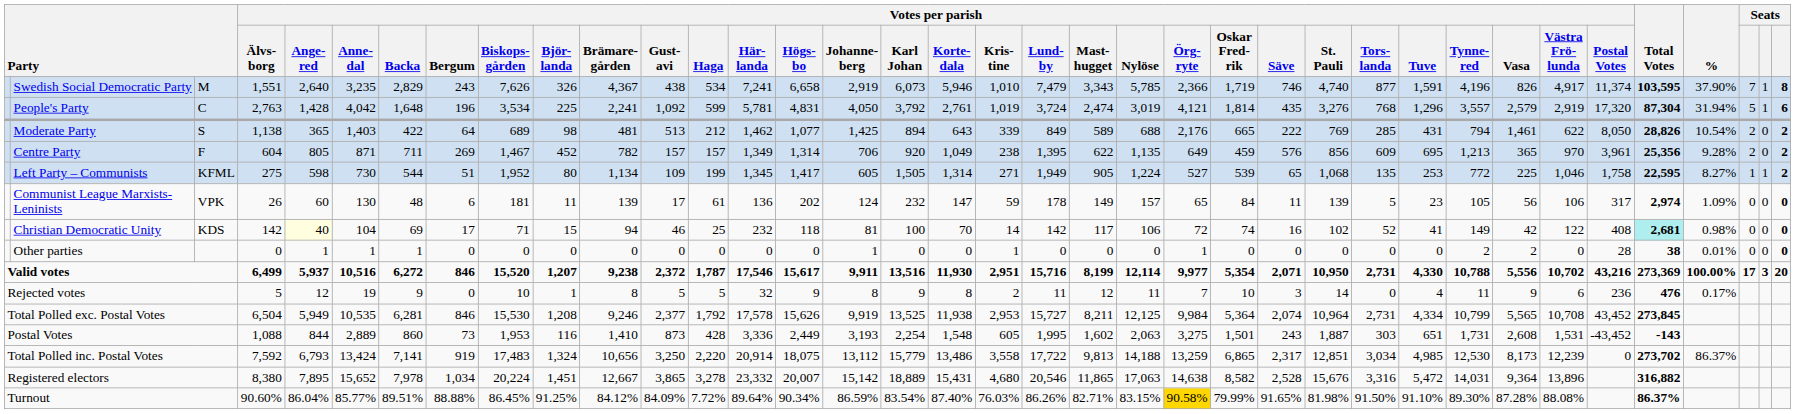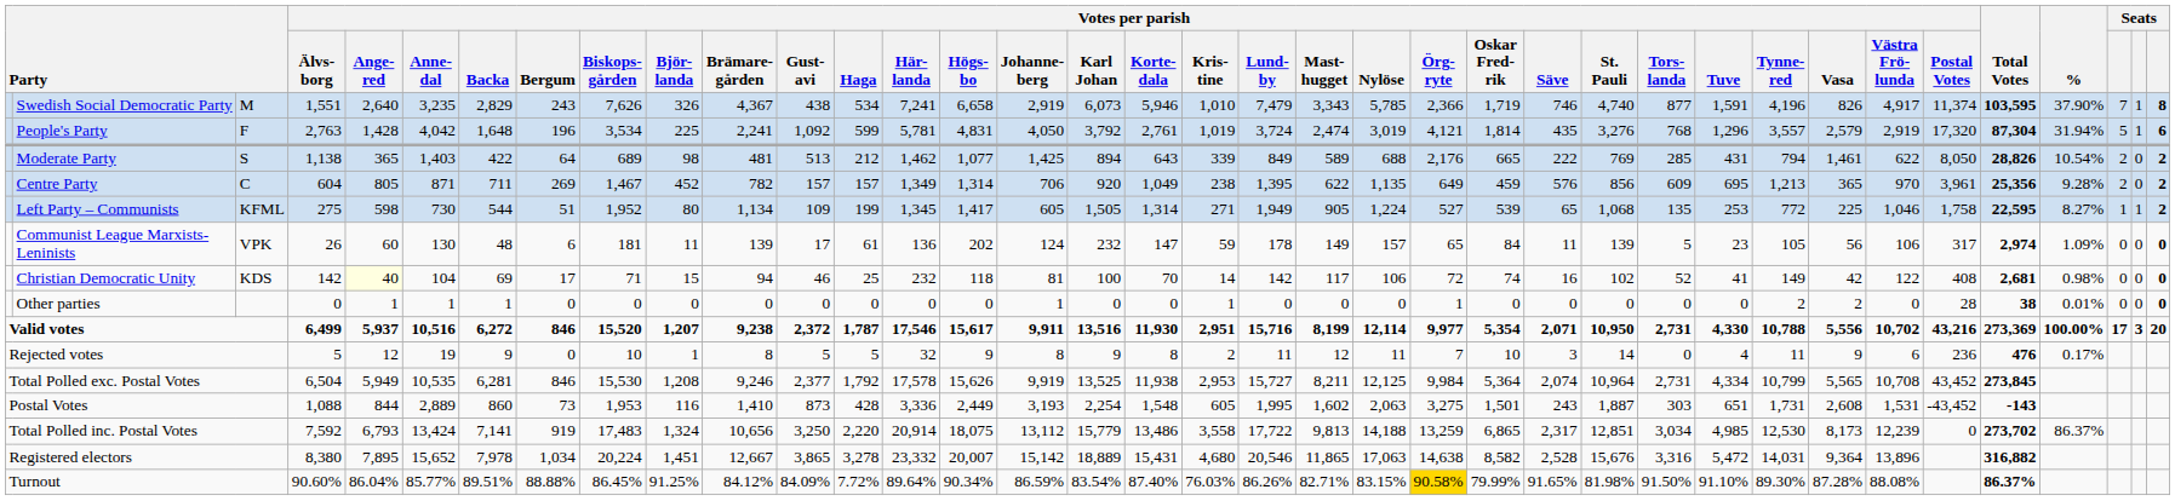 <table class="wikitable" border="1" style="text-align:right;">
 <tr>
 <th style="text-align:left;" valign=bottom rowspan=2 colspan=3>Party</th>
 <th colspan=29>Votes per parish</th>
 <th align=center valign=bottom rowspan=2 width="50">Total Votes</th>
 <th align=center valign=bottom rowspan=2 width="50">%</th>
 <th colspan=3>Seats</th>
 </tr>
 <tr>
 <th align=center valign=bottom width="50">Älvs- borg</th>
 <th align=center valign=bottom width="50"><a href='#'>Ange- red</a></th>
 <th align=center valign=bottom width="50"><a href='#'>Anne- dal</a></th>
 <th align=center valign=bottom width="50"><a href='#'>Backa</a></th>
 <th align=center valign=bottom width="50">Bergum</th>
 <th align=center valign=bottom width="50"><a href='#'>Biskops- gården</a></th>
 <th align=center valign=bottom width="50"><a href='#'>Björ- landa</a></th>
 <th align=center valign=bottom width="50">Brämare- gården</th>
 <th align=center valign=bottom width="50">Gust- avi</th>
 <th align=center valign=bottom width="50"><a href='#'>Haga</a></th>
 <th align=center valign=bottom width="50"><a href='#'>Här- landa</a></th>
 <th align=center valign=bottom width="50"><a href='#'>Högs- bo</a></th>
 <th align=center valign=bottom width="50">Johanne- berg</th>
 <th align=center valign=bottom width="50">Karl Johan</th>
 <th align=center valign=bottom width="50"><a href='#'>Korte- dala</a></th>
 <th align=center valign=bottom width="50">Kris- tine</th>
 <th align=center valign=bottom width="50"><a href='#'>Lund- by</a></th>
 <th align=center valign=bottom width="50">Mast- hugget</th>
 <th align=center valign=bottom width="50">Nylöse</th>
 <th align=center valign=bottom width="50"><a href='#'>Örg- ryte</a></th>
 <th align=center valign=bottom width="50">Oskar Fred- rik</th>
 <th align=center valign=bottom width="50"><a href='#'>Säve</a></th>
 <th align=center valign=bottom width="50">St. Pauli</th>
 <th align=center valign=bottom width="50"><a href='#'>Tors- landa</a></th>
 <th align=center valign=bottom width="50"><a href='#'>Tuve</a></th>
 <th align=center valign=bottom width="50"><a href='#'>Tynne- red</a></th>
 <th align=center valign=bottom width="50">Vasa</th>
 <th align=center valign=bottom width="50"><a href='#'>Västra Frö- lunda</a></th>
 <th align=center valign=bottom width="50"><a href='#'>Postal Votes</a></th>
 <th align=center valign=bottom width="20"><small></small></th>
 <th align=center valign=bottom width="20"><small><a href='#'></a></small></th>
 <th align=center valign=bottom width="20"><small></small></th>
 </tr>
 <tr style="background:#CEE0F2;">
 <td></td>
 <td align=left style="white-space: nowrap;"><a href='#'>Swedish Social Democratic Party</a></td>
 <td align=left>M</td>
 <td>1,551</td>
 <td>2,640</td>
 <td>3,235</td>
 <td>2,829</td>
 <td>243</td>
 <td>7,626</td>
 <td>326</td>
 <td>4,367</td>
 <td>438</td>
 <td>534</td>
 <td>7,241</td>
 <td>6,658</td>
 <td>2,919</td>
 <td>6,073</td>
 <td>5,946</td>
 <td>1,010</td>
 <td>7,479</td>
 <td>3,343</td>
 <td>5,785</td>
 <td>2,366</td>
 <td>1,719</td>
 <td>746</td>
 <td>4,740</td>
 <td>877</td>
 <td>1,591</td>
 <td>4,196</td>
 <td>826</td>
 <td>4,917</td>
 <td>11,374</td>
 <td><strong>103,595</strong></td>
 <td>37.90%</td>
 <td>7</td>
 <td>1</td>
 <td><strong>8</strong></td>
 </tr>
 <tr style="background:#CEE0F2;">
 <td></td>
 <td align=left><a href='#'>People's Party</a></td>
-<td align=left>C</td>
+<td align=left>F</td>
 <td>2,763</td>
 <td>1,428</td>
 <td>4,042</td>
 <td>1,648</td>
 <td>196</td>
 <td>3,534</td>
 <td>225</td>
 <td>2,241</td>
 <td>1,092</td>
 <td>599</td>
 <td>5,781</td>
 <td>4,831</td>
 <td>4,050</td>
 <td>3,792</td>
 <td>2,761</td>
 <td>1,019</td>
 <td>3,724</td>
 <td>2,474</td>
 <td>3,019</td>
 <td>4,121</td>
 <td>1,814</td>
 <td>435</td>
 <td>3,276</td>
 <td>768</td>
 <td>1,296</td>
 <td>3,557</td>
 <td>2,579</td>
 <td>2,919</td>
 <td>17,320</td>
 <td><strong>87,304</strong></td>
 <td>31.94%</td>
 <td>5</td>
 <td>1</td>
 <td><strong>6</strong></td>
 </tr>
 <tr style="background:#CEE0F2; border-top:3px solid darkgray;">
 <td></td>
 <td align=left><a href='#'>Moderate Party</a></td>
 <td align=left>S</td>
 <td>1,138</td>
 <td>365</td>
 <td>1,403</td>
 <td>422</td>
 <td>64</td>
 <td>689</td>
 <td>98</td>
 <td>481</td>
 <td>513</td>
 <td>212</td>
 <td>1,462</td>
 <td>1,077</td>
 <td>1,425</td>
 <td>894</td>
 <td>643</td>
 <td>339</td>
 <td>849</td>
 <td>589</td>
 <td>688</td>
 <td>2,176</td>
 <td>665</td>
 <td>222</td>
 <td>769</td>
 <td>285</td>
 <td>431</td>
 <td>794</td>
 <td>1,461</td>
 <td>622</td>
 <td>8,050</td>
 <td><strong>28,826</strong></td>
 <td>10.54%</td>
 <td>2</td>
 <td>0</td>
 <td><strong>2</strong></td>
 </tr>
 <tr style="background:#CEE0F2;">
 <td></td>
 <td align=left><a href='#'>Centre Party</a></td>
-<td align=left>F</td>
+<td align=left>C</td>
 <td>604</td>
 <td>805</td>
 <td>871</td>
 <td>711</td>
 <td>269</td>
 <td>1,467</td>
 <td>452</td>
 <td>782</td>
 <td>157</td>
 <td>157</td>
 <td>1,349</td>
 <td>1,314</td>
 <td>706</td>
 <td>920</td>
 <td>1,049</td>
 <td>238</td>
 <td>1,395</td>
 <td>622</td>
 <td>1,135</td>
 <td>649</td>
 <td>459</td>
 <td>576</td>
 <td>856</td>
 <td>609</td>
 <td>695</td>
 <td>1,213</td>
 <td>365</td>
 <td>970</td>
 <td>3,961</td>
 <td><strong>25,356</strong></td>
 <td>9.28%</td>
 <td>2</td>
 <td>0</td>
 <td><strong>2</strong></td>
 </tr>
 <tr style="background:#CEE0F2;">
 <td></td>
 <td align=left><a href='#'>Left Party – Communists</a></td>
 <td align=left>KFML</td>
 <td>275</td>
 <td>598</td>
 <td>730</td>
 <td>544</td>
 <td>51</td>
 <td>1,952</td>
 <td>80</td>
 <td>1,134</td>
 <td>109</td>
 <td>199</td>
 <td>1,345</td>
 <td>1,417</td>
 <td>605</td>
 <td>1,505</td>
 <td>1,314</td>
 <td>271</td>
 <td>1,949</td>
 <td>905</td>
 <td>1,224</td>
 <td>527</td>
 <td>539</td>
 <td>65</td>
 <td>1,068</td>
 <td>135</td>
 <td>253</td>
 <td>772</td>
 <td>225</td>
 <td>1,046</td>
 <td>1,758</td>
 <td><strong>22,595</strong></td>
 <td>8.27%</td>
 <td>1</td>
 <td>1</td>
 <td><strong>2</strong></td>
 </tr>
 <tr>
 <td></td>
 <td align=left><a href='#'>Communist League Marxists-Leninists</a></td>
 <td align=left>VPK</td>
 <td>26</td>
 <td>60</td>
 <td>130</td>
 <td>48</td>
 <td>6</td>
 <td>181</td>
 <td>11</td>
 <td>139</td>
 <td>17</td>
 <td>61</td>
 <td>136</td>
 <td>202</td>
 <td>124</td>
 <td>232</td>
 <td>147</td>
 <td>59</td>
 <td>178</td>
 <td>149</td>
 <td>157</td>
 <td>65</td>
 <td>84</td>
 <td>11</td>
 <td>139</td>
 <td>5</td>
 <td>23</td>
 <td>105</td>
 <td>56</td>
 <td>106</td>
 <td>317</td>
 <td><strong>2,974</strong></td>
 <td>1.09%</td>
 <td>0</td>
 <td>0</td>
 <td><strong>0</strong></td>
 </tr>
 <tr>
 <td></td>
 <td align=left><a href='#'>Christian Democratic Unity</a></td>
 <td align=left>KDS</td>
 <td>142</td>
 <td style="background: lightyellow;">40</td>
 <td>104</td>
 <td>69</td>
 <td>17</td>
 <td>71</td>
 <td>15</td>
 <td>94</td>
 <td>46</td>
 <td>25</td>
 <td>232</td>
 <td>118</td>
 <td>81</td>
 <td>100</td>
 <td>70</td>
 <td>14</td>
 <td>142</td>
 <td>117</td>
 <td>106</td>
 <td>72</td>
 <td>74</td>
 <td>16</td>
 <td>102</td>
 <td>52</td>
 <td>41</td>
 <td>149</td>
 <td>42</td>
 <td>122</td>
 <td>408</td>
-<td style="background: paleturquoise;"><strong>2,681</strong></td>
+<td><strong>2,681</strong></td>
 <td>0.98%</td>
 <td>0</td>
 <td>0</td>
 <td><strong>0</strong></td>
 </tr>
 <tr>
 <td></td>
 <td align=left>Other parties</td>
 <td></td>
 <td>0</td>
 <td>1</td>
 <td>1</td>
 <td>1</td>
 <td>0</td>
 <td>0</td>
 <td>0</td>
 <td>0</td>
 <td>0</td>
 <td>0</td>
 <td>0</td>
 <td>0</td>
 <td>1</td>
 <td>0</td>
 <td>0</td>
 <td>1</td>
 <td>0</td>
 <td>0</td>
 <td>0</td>
 <td>1</td>
 <td>0</td>
 <td>0</td>
 <td>0</td>
 <td>0</td>
 <td>0</td>
 <td>2</td>
 <td>2</td>
 <td>0</td>
 <td>28</td>
 <td><strong>38</strong></td>
 <td>0.01%</td>
 <td>0</td>
 <td>0</td>
 <td><strong>0</strong></td>
 </tr>
 <tr style="font-weight:bold">
 <td align=left colspan=3>Valid votes</td>
 <td>6,499</td>
 <td>5,937</td>
 <td>10,516</td>
 <td>6,272</td>
 <td>846</td>
 <td>15,520</td>
 <td>1,207</td>
 <td>9,238</td>
 <td>2,372</td>
 <td>1,787</td>
 <td>17,546</td>
 <td>15,617</td>
 <td>9,911</td>
 <td>13,516</td>
 <td>11,930</td>
 <td>2,951</td>
 <td>15,716</td>
 <td>8,199</td>
 <td>12,114</td>
 <td>9,977</td>
 <td>5,354</td>
 <td>2,071</td>
 <td>10,950</td>
 <td>2,731</td>
 <td>4,330</td>
 <td>10,788</td>
 <td>5,556</td>
 <td>10,702</td>
 <td>43,216</td>
 <td>273,369</td>
 <td>100.00%</td>
 <td>17</td>
 <td>3</td>
 <td>20</td>
 </tr>
 <tr>
 <td align=left colspan=3>Rejected votes</td>
 <td>5</td>
 <td>12</td>
 <td>19</td>
 <td>9</td>
 <td>0</td>
 <td>10</td>
 <td>1</td>
 <td>8</td>
 <td>5</td>
 <td>5</td>
 <td>32</td>
 <td>9</td>
 <td>8</td>
 <td>9</td>
 <td>8</td>
 <td>2</td>
 <td>11</td>
 <td>12</td>
 <td>11</td>
 <td>7</td>
 <td>10</td>
 <td>3</td>
 <td>14</td>
 <td>0</td>
 <td>4</td>
 <td>11</td>
 <td>9</td>
 <td>6</td>
 <td>236</td>
 <td><strong>476</strong></td>
 <td>0.17%</td>
 <td></td>
 <td></td>
 <td></td>
 </tr>
 <tr>
 <td align=left colspan=3>Total Polled exc. Postal Votes</td>
 <td>6,504</td>
 <td>5,949</td>
 <td>10,535</td>
 <td>6,281</td>
 <td>846</td>
 <td>15,530</td>
 <td>1,208</td>
 <td>9,246</td>
 <td>2,377</td>
 <td>1,792</td>
 <td>17,578</td>
 <td>15,626</td>
 <td>9,919</td>
 <td>13,525</td>
 <td>11,938</td>
 <td>2,953</td>
 <td>15,727</td>
 <td>8,211</td>
 <td>12,125</td>
 <td>9,984</td>
 <td>5,364</td>
 <td>2,074</td>
 <td>10,964</td>
 <td>2,731</td>
 <td>4,334</td>
 <td>10,799</td>
 <td>5,565</td>
 <td>10,708</td>
 <td>43,452</td>
 <td><strong>273,845</strong></td>
 <td></td>
 <td></td>
 <td></td>
 <td></td>
 </tr>
 <tr>
 <td align=left colspan=3>Postal Votes</td>
 <td>1,088</td>
 <td>844</td>
 <td>2,889</td>
 <td>860</td>
 <td>73</td>
 <td>1,953</td>
 <td>116</td>
 <td>1,410</td>
 <td>873</td>
 <td>428</td>
 <td>3,336</td>
 <td>2,449</td>
 <td>3,193</td>
 <td>2,254</td>
 <td>1,548</td>
 <td>605</td>
 <td>1,995</td>
 <td>1,602</td>
 <td>2,063</td>
 <td>3,275</td>
 <td>1,501</td>
 <td>243</td>
 <td>1,887</td>
 <td>303</td>
 <td>651</td>
 <td>1,731</td>
 <td>2,608</td>
 <td>1,531</td>
 <td>-43,452</td>
 <td><strong>-143</strong></td>
 <td></td>
 <td></td>
 <td></td>
 <td></td>
 </tr>
 <tr>
 <td align=left colspan=3>Total Polled inc. Postal Votes</td>
 <td>7,592</td>
 <td>6,793</td>
 <td>13,424</td>
 <td>7,141</td>
 <td>919</td>
 <td>17,483</td>
 <td>1,324</td>
 <td>10,656</td>
 <td>3,250</td>
 <td>2,220</td>
 <td>20,914</td>
 <td>18,075</td>
 <td>13,112</td>
 <td>15,779</td>
 <td>13,486</td>
 <td>3,558</td>
 <td>17,722</td>
 <td>9,813</td>
 <td>14,188</td>
 <td>13,259</td>
 <td>6,865</td>
 <td>2,317</td>
 <td>12,851</td>
 <td>3,034</td>
 <td>4,985</td>
 <td>12,530</td>
 <td>8,173</td>
 <td>12,239</td>
 <td>0</td>
 <td><strong>273,702</strong></td>
 <td>86.37%</td>
 <td></td>
 <td></td>
 <td></td>
 </tr>
 <tr>
 <td align=left colspan=3>Registered electors</td>
 <td>8,380</td>
 <td>7,895</td>
 <td>15,652</td>
 <td>7,978</td>
 <td>1,034</td>
 <td>20,224</td>
 <td>1,451</td>
 <td>12,667</td>
 <td>3,865</td>
 <td>3,278</td>
 <td>23,332</td>
 <td>20,007</td>
 <td>15,142</td>
 <td>18,889</td>
 <td>15,431</td>
 <td>4,680</td>
 <td>20,546</td>
 <td>11,865</td>
 <td>17,063</td>
 <td>14,638</td>
 <td>8,582</td>
 <td>2,528</td>
 <td>15,676</td>
 <td>3,316</td>
 <td>5,472</td>
 <td>14,031</td>
 <td>9,364</td>
 <td>13,896</td>
 <td></td>
 <td><strong>316,882</strong></td>
 <td></td>
 <td></td>
 <td></td>
 <td></td>
 </tr>
 <tr>
 <td align=left colspan=3>Turnout</td>
 <td>90.60%</td>
 <td>86.04%</td>
 <td>85.77%</td>
 <td>89.51%</td>
 <td>88.88%</td>
 <td>86.45%</td>
 <td>91.25%</td>
 <td>84.12%</td>
 <td>84.09%</td>
 <td>7.72%</td>
 <td>89.64%</td>
 <td>90.34%</td>
 <td>86.59%</td>
 <td>83.54%</td>
 <td>87.40%</td>
 <td>76.03%</td>
 <td>86.26%</td>
 <td>82.71%</td>
 <td>83.15%</td>
 <td style="background: gold;">90.58%</td>
 <td>79.99%</td>
 <td>91.65%</td>
 <td>81.98%</td>
 <td>91.50%</td>
 <td>91.10%</td>
 <td>89.30%</td>
 <td>87.28%</td>
 <td>88.08%</td>
 <td></td>
 <td><strong>86.37%</strong></td>
 <td></td>
 <td></td>
 <td></td>
 <td></td>
 </tr>
 </table>
